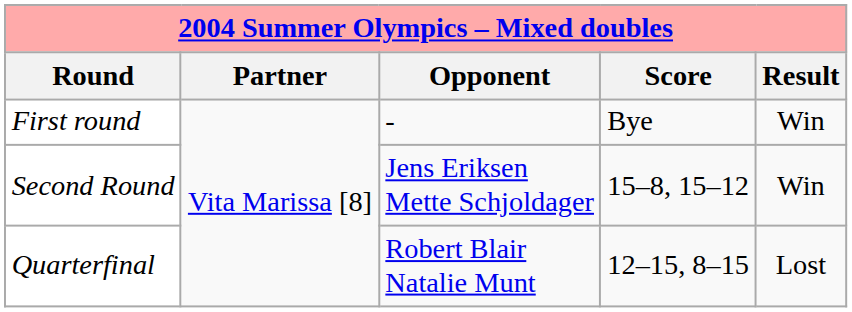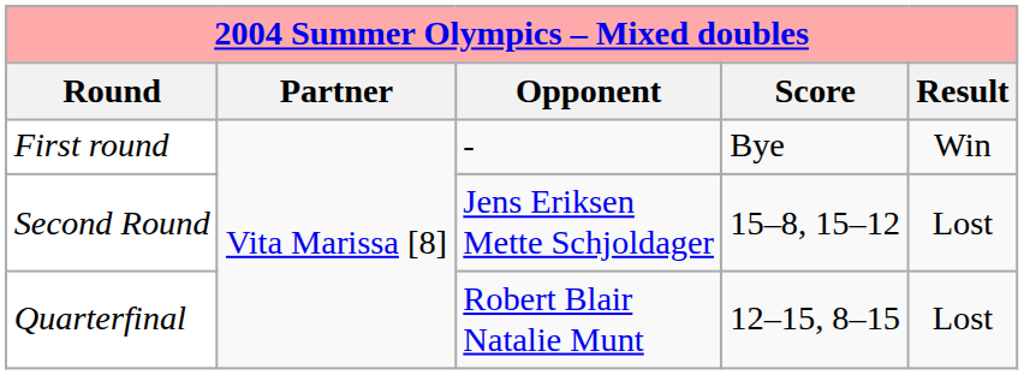 <table class="wikitable" style="font-size: 90%; text-align: center">
 <tr>
 <th colspan=5 style="background:#FFAAAA;"><a href='#'>2004 Summer Olympics – Mixed doubles</a></th>
 </tr>
 <tr>
 <th>Round</th>
 <th>Partner</th>
 <th>Opponent</th>
 <th>Score</th>
 <th>Result</th>
 </tr>
 <tr>
 <td style="text-align:left; background:white"><em>First round</em></td>
 <td align="left" rowspan="4"> <a href='#'>Vita Marissa</a> [8]</td>
 <td align="left">-</td>
 <td align="left">Bye</td>
 <td align="center">Win</td>
 </tr>
 <tr>
 <td style="text-align:left; background:white"><em>Second Round</em></td>
 <td align="left"> <a href='#'>Jens Eriksen</a> <br>  <a href='#'>Mette Schjoldager</a></td>
 <td align="left">15–8, 15–12</td>
-<td align="center">Win</td>
+<td align="center">Lost</td>
 </tr>
 <tr>
 <td style="text-align:left; background:white"><em>Quarterfinal</em></td>
 <td align="left"> <a href='#'>Robert Blair</a> <br>  <a href='#'>Natalie Munt</a></td>
 <td align="left">12–15, 8–15</td>
 <td align="center">Lost</td>
 </tr>
 </table>
